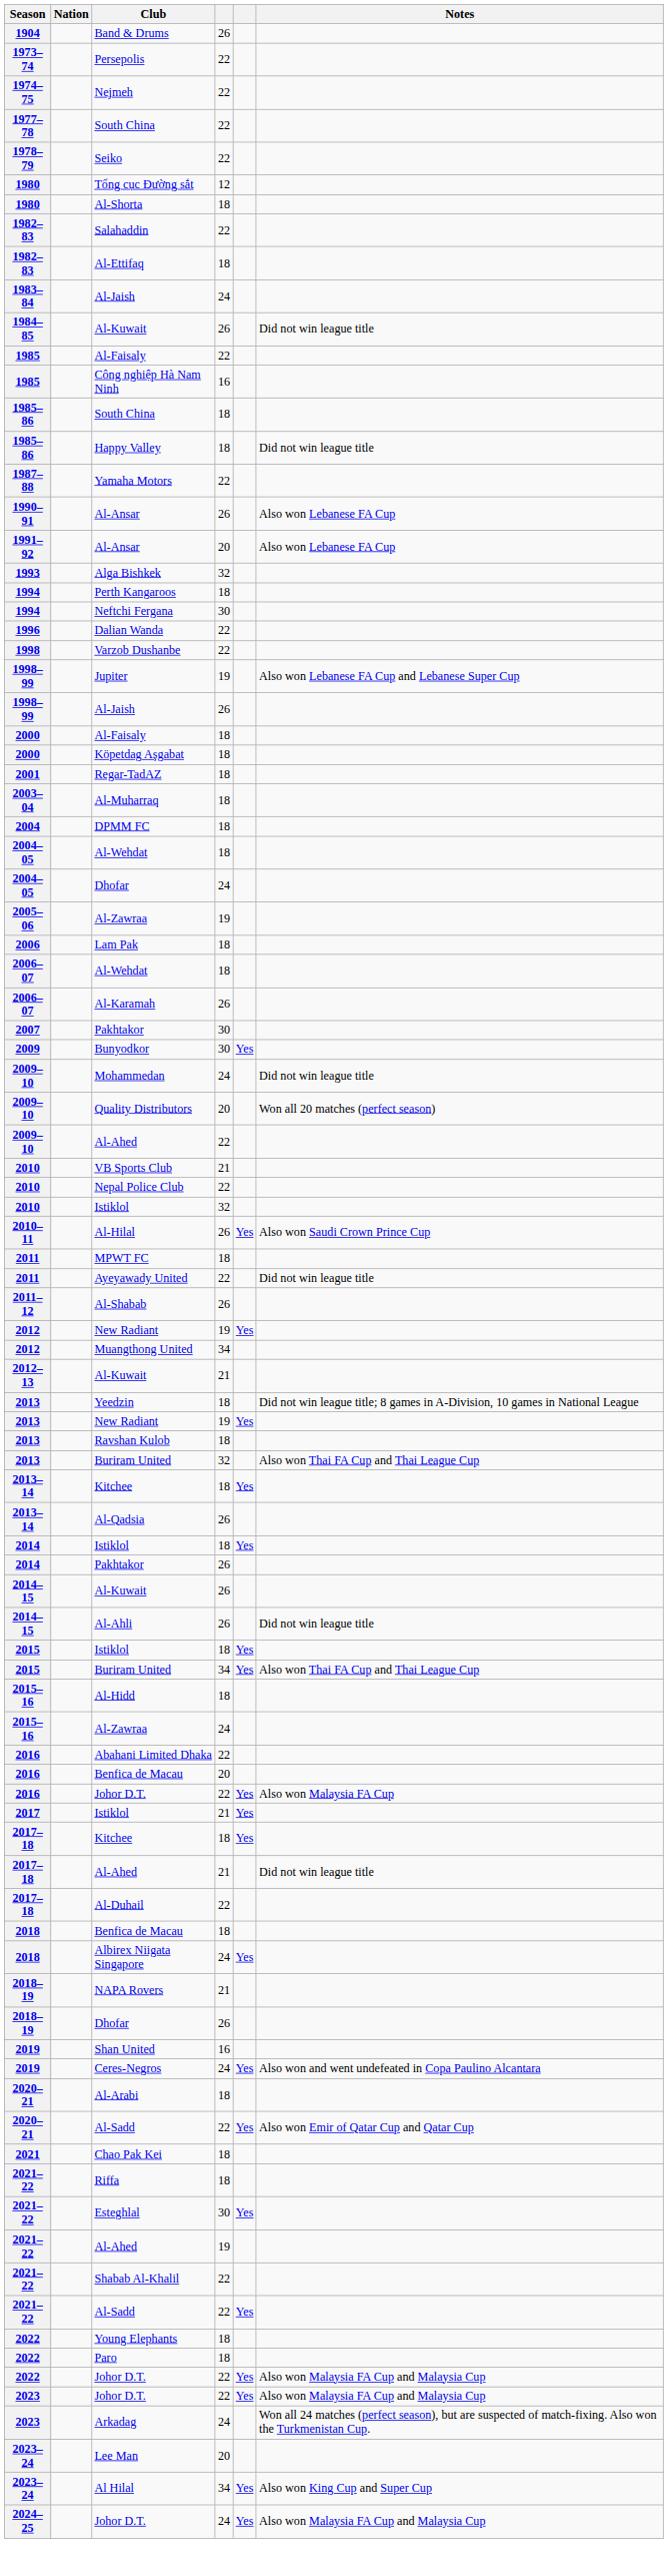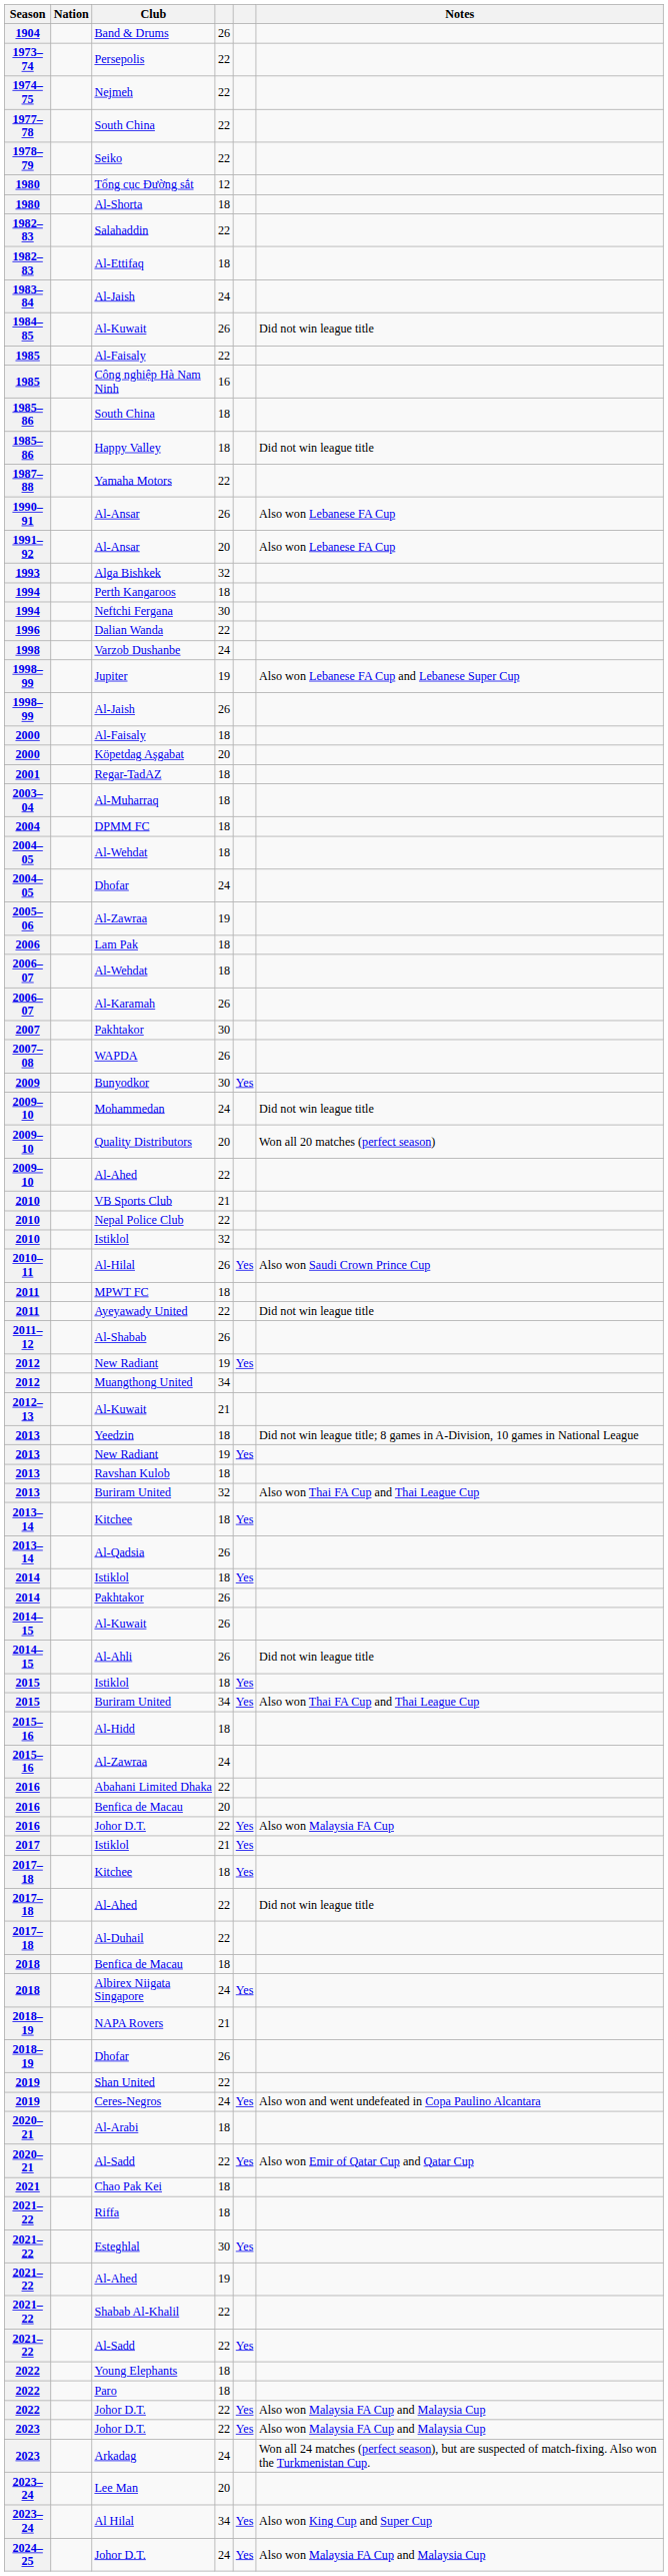 <table class="wikitable sortable plainrowheaders" style="text-align: center;">
 <tr>
 <th scope="col">Season</th>
 <th scope="col">Nation</th>
 <th scope="col">Club</th>
 <th scope="col"></th>
 <th scope="col"></th>
 <th scope="col">Notes</th>
 </tr>
 <tr>
 <th scope="row"><a href='#'>1904</a></th>
 <td align="left"></td>
 <td align="left"><a href='#'>Band & Drums</a></td>
 <td>26</td>
 <td></td>
 <td align="left"></td>
 </tr>
 <tr>
 <th scope="row"><a href='#'>1973–74</a></th>
 <td align="left"></td>
 <td align="left"><a href='#'>Persepolis</a></td>
 <td>22</td>
 <td></td>
 <td align="left"></td>
 </tr>
 <tr>
 <th scope="row"><a href='#'>1974–75</a></th>
 <td align="left"></td>
 <td align="left"><a href='#'>Nejmeh</a></td>
 <td>22</td>
 <td></td>
 <td align="left"></td>
 </tr>
 <tr>
 <th scope="row"><a href='#'>1977–78</a></th>
 <td align="left"></td>
 <td align="left"><a href='#'>South China</a></td>
 <td>22</td>
 <td></td>
 <td align="left"></td>
 </tr>
 <tr>
 <th scope="row"><a href='#'>1978–79</a></th>
 <td align="left"></td>
 <td align="left"><a href='#'>Seiko</a></td>
 <td>22</td>
 <td></td>
 <td align="left"></td>
 </tr>
 <tr>
 <th scope="row"><a href='#'>1980</a></th>
 <td align="left"></td>
 <td align="left"><a href='#'>Tổng cục Đường sắt</a></td>
 <td>12</td>
 <td></td>
 <td align="left"></td>
 </tr>
 <tr>
 <th scope="row"><a href='#'>1980</a></th>
 <td align="left"></td>
 <td align="left"><a href='#'>Al-Shorta</a></td>
 <td>18</td>
 <td></td>
 <td align="left"></td>
 </tr>
 <tr>
 <th scope="row"><a href='#'>1982–83</a></th>
 <td align="left"></td>
 <td align="left"><a href='#'>Salahaddin</a></td>
 <td>22</td>
 <td></td>
 <td align="left"></td>
 </tr>
 <tr>
 <th scope="row"><a href='#'>1982–83</a></th>
 <td align="left"></td>
 <td align="left"><a href='#'>Al-Ettifaq</a></td>
 <td>18</td>
 <td></td>
 <td align="left"></td>
 </tr>
 <tr>
 <th scope="row"><a href='#'>1983–84</a></th>
 <td align="left"></td>
 <td align="left"><a href='#'>Al-Jaish</a></td>
 <td>24</td>
 <td></td>
 <td align="left"></td>
 </tr>
 <tr>
 <th scope="row"><a href='#'>1984–85</a></th>
 <td align="left"></td>
 <td align="left"><a href='#'>Al-Kuwait</a></td>
 <td>26</td>
 <td></td>
 <td align="left">Did not win league title</td>
 </tr>
 <tr>
 <th scope="row"><a href='#'>1985</a></th>
 <td align="left"></td>
 <td align="left"><a href='#'>Al-Faisaly</a></td>
 <td>22</td>
 <td></td>
 <td align="left"></td>
 </tr>
 <tr>
 <th scope="row"><a href='#'>1985</a></th>
 <td align="left"></td>
 <td align="left"><a href='#'>Công nghiệp Hà Nam Ninh</a></td>
 <td>16</td>
 <td></td>
 <td align="left"></td>
 </tr>
 <tr>
 <th scope="row"><a href='#'>1985–86</a></th>
 <td align="left"></td>
 <td align="left"><a href='#'>South China</a></td>
 <td>18</td>
 <td></td>
 <td align="left"></td>
 </tr>
 <tr>
 <th scope="row"><a href='#'>1985–86</a></th>
 <td align="left"></td>
 <td align="left"><a href='#'>Happy Valley</a></td>
 <td>18</td>
 <td></td>
 <td align="left">Did not win league title</td>
 </tr>
 <tr>
 <th scope="row"><a href='#'>1987–88</a></th>
 <td align="left"></td>
 <td align="left"><a href='#'>Yamaha Motors</a></td>
 <td>22</td>
 <td></td>
 <td align="left"></td>
 </tr>
 <tr>
 <th scope="row"><a href='#'>1990–91</a></th>
 <td align="left"></td>
 <td align="left"><a href='#'>Al-Ansar</a></td>
 <td>26</td>
 <td></td>
 <td align="left">Also won <a href='#'>Lebanese FA Cup</a></td>
 </tr>
 <tr>
 <th scope="row"><a href='#'>1991–92</a></th>
 <td align="left"></td>
 <td align="left"><a href='#'>Al-Ansar</a></td>
 <td>20</td>
 <td></td>
 <td align="left">Also won <a href='#'>Lebanese FA Cup</a></td>
 </tr>
 <tr>
 <th scope="row"><a href='#'>1993</a></th>
 <td align="left"></td>
 <td align="left"><a href='#'>Alga Bishkek</a></td>
 <td>32</td>
 <td></td>
 <td align="left"></td>
 </tr>
 <tr>
 <th scope="row"><a href='#'>1994</a></th>
 <td align="left"></td>
 <td align="left"><a href='#'>Perth Kangaroos</a></td>
 <td>18</td>
 <td></td>
 <td align="left"></td>
 </tr>
 <tr>
 <th scope="row"><a href='#'>1994</a></th>
 <td align="left"></td>
 <td align="left"><a href='#'>Neftchi Fergana</a></td>
 <td>30</td>
 <td></td>
 <td align="left"></td>
 </tr>
 <tr>
 <th scope="row"><a href='#'>1996</a></th>
 <td align="left"></td>
 <td align="left"><a href='#'>Dalian Wanda</a></td>
 <td>22</td>
 <td></td>
 <td align="left"></td>
 </tr>
 <tr>
 <th scope="row"><a href='#'>1998</a></th>
 <td align="left"></td>
 <td align="left"><a href='#'>Varzob Dushanbe</a></td>
-<td>22</td>
+<td>24</td>
 <td></td>
 <td align="left"></td>
 </tr>
 <tr>
 <th scope="row"><a href='#'>1998–99</a></th>
 <td align="left"></td>
 <td align="left"><a href='#'>Jupiter</a></td>
 <td>19</td>
 <td></td>
 <td align="left">Also won <a href='#'>Lebanese FA Cup</a> and <a href='#'>Lebanese Super Cup</a></td>
 </tr>
 <tr>
 <th scope="row"><a href='#'>1998–99</a></th>
 <td align="left"></td>
 <td align="left"><a href='#'>Al-Jaish</a></td>
 <td>26</td>
 <td></td>
 <td align="left"></td>
 </tr>
 <tr>
 <th scope="row"><a href='#'>2000</a></th>
 <td align="left"></td>
 <td align="left"><a href='#'>Al-Faisaly</a></td>
 <td>18</td>
 <td></td>
 <td align="left"></td>
 </tr>
 <tr>
 <th scope="row"><a href='#'>2000</a></th>
 <td align="left"></td>
 <td align="left"><a href='#'>Köpetdag Aşgabat</a></td>
-<td>18</td>
+<td>20</td>
 <td></td>
 <td align="left"></td>
 </tr>
 <tr>
 <th scope="row"><a href='#'>2001</a></th>
 <td align="left"></td>
 <td align="left"><a href='#'>Regar-TadAZ</a></td>
 <td>18</td>
 <td></td>
 <td align="left"></td>
 </tr>
 <tr>
 <th scope="row"><a href='#'>2003–04</a></th>
 <td align="left"></td>
 <td align="left"><a href='#'>Al-Muharraq</a></td>
 <td>18</td>
 <td></td>
 <td align="left"></td>
 </tr>
 <tr>
 <th scope="row"><a href='#'>2004</a></th>
 <td align="left"></td>
 <td align="left"><a href='#'>DPMM FC</a></td>
 <td>18</td>
 <td></td>
 <td align="left"></td>
 </tr>
 <tr>
 <th scope="row"><a href='#'>2004–05</a></th>
 <td align="left"></td>
 <td align="left"><a href='#'>Al-Wehdat</a></td>
 <td>18</td>
 <td></td>
 <td align="left"></td>
 </tr>
 <tr>
 <th scope="row"><a href='#'>2004–05</a></th>
 <td align="left"></td>
 <td align="left"><a href='#'>Dhofar</a></td>
 <td>24</td>
 <td></td>
 <td align="left"></td>
 </tr>
 <tr>
 <th scope="row"><a href='#'>2005–06</a></th>
 <td align="left"></td>
 <td align="left"><a href='#'>Al-Zawraa</a></td>
 <td>19</td>
 <td></td>
 <td align="left"></td>
 </tr>
 <tr>
 <th scope="row"><a href='#'>2006</a></th>
 <td align="left"></td>
 <td align="left"><a href='#'>Lam Pak</a></td>
 <td>18</td>
 <td></td>
 <td align="left"></td>
 </tr>
 <tr>
 <th scope="row"><a href='#'>2006–07</a></th>
 <td align="left"></td>
 <td align="left"><a href='#'>Al-Wehdat</a></td>
 <td>18</td>
 <td></td>
 <td align="left"></td>
 </tr>
 <tr>
 <th scope="row"><a href='#'>2006–07</a></th>
 <td align="left"></td>
 <td align="left"><a href='#'>Al-Karamah</a></td>
 <td>26</td>
 <td></td>
 <td align="left"></td>
 </tr>
 <tr>
 <th scope="row"><a href='#'>2007</a></th>
 <td align="left"></td>
 <td align="left"><a href='#'>Pakhtakor</a></td>
 <td>30</td>
+<td></td>
+<td align="left"></td>
+</tr>
+<tr>
+<th scope="row"><a href='#'>2007–08</a></th>
+<td align="left"></td>
+<td align="left"><a href='#'>WAPDA</a></td>
+<td>26</td>
 <td></td>
 <td align="left"></td>
 </tr>
 <tr>
 <th scope="row"><a href='#'>2009</a></th>
 <td align="left"></td>
 <td align="left"><a href='#'>Bunyodkor</a></td>
 <td>30</td>
 <td><a href='#'>Yes</a></td>
 <td align="left"></td>
 </tr>
 <tr>
 <th scope="row"><a href='#'>2009–10</a></th>
 <td align="left"></td>
 <td align="left"><a href='#'>Mohammedan</a></td>
 <td>24</td>
 <td></td>
 <td align="left">Did not win league title</td>
 </tr>
 <tr>
 <th scope="row"><a href='#'>2009–10</a></th>
 <td align="left"></td>
 <td align="left"><a href='#'>Quality Distributors</a></td>
 <td>20</td>
 <td></td>
 <td align="left">Won all 20 matches (<a href='#'>perfect season</a>)</td>
 </tr>
 <tr>
 <th scope="row"><a href='#'>2009–10</a></th>
 <td align="left"></td>
 <td align="left"><a href='#'>Al-Ahed</a></td>
 <td>22</td>
 <td></td>
 <td align="left"></td>
 </tr>
 <tr>
 <th scope="row"><a href='#'>2010</a></th>
 <td align="left"></td>
 <td align="left"><a href='#'>VB Sports Club</a></td>
 <td>21</td>
 <td></td>
 <td align="left"></td>
 </tr>
 <tr>
 <th scope="row"><a href='#'>2010</a></th>
 <td align="left"></td>
 <td align="left"><a href='#'>Nepal Police Club</a></td>
 <td>22</td>
 <td></td>
 <td align="left"></td>
 </tr>
 <tr>
 <th scope="row"><a href='#'>2010</a></th>
 <td align="left"></td>
 <td align="left"><a href='#'>Istiklol</a></td>
 <td>32</td>
 <td></td>
 <td align="left"></td>
 </tr>
 <tr>
 <th scope="row"><a href='#'>2010–11</a></th>
 <td align="left"></td>
 <td align="left"><a href='#'>Al-Hilal</a></td>
 <td>26</td>
 <td><a href='#'>Yes</a></td>
 <td align="left">Also won <a href='#'>Saudi Crown Prince Cup</a></td>
 </tr>
 <tr>
 <th scope="row"><a href='#'>2011</a></th>
 <td align="left"></td>
 <td align="left"><a href='#'>MPWT FC</a></td>
 <td>18</td>
 <td></td>
 <td align="left"></td>
 </tr>
 <tr>
 <th scope="row"><a href='#'>2011</a></th>
 <td align="left"></td>
 <td align="left"><a href='#'>Ayeyawady United</a></td>
 <td>22</td>
 <td></td>
 <td align="left">Did not win league title</td>
 </tr>
 <tr>
 <th scope="row"><a href='#'>2011–12</a></th>
 <td align="left"></td>
 <td align="left"><a href='#'>Al-Shabab</a></td>
 <td>26</td>
 <td></td>
 <td align="left"></td>
 </tr>
 <tr>
 <th scope="row"><a href='#'>2012</a></th>
 <td align="left"></td>
 <td align="left"><a href='#'>New Radiant</a></td>
 <td>19</td>
 <td><a href='#'>Yes</a></td>
 <td align="left"></td>
 </tr>
 <tr>
 <th scope="row"><a href='#'>2012</a></th>
 <td align="left"></td>
 <td align="left"><a href='#'>Muangthong United</a></td>
 <td>34</td>
 <td></td>
 <td align="left"></td>
 </tr>
 <tr>
 <th scope="row"><a href='#'>2012–13</a></th>
 <td align="left"></td>
 <td align="left"><a href='#'>Al-Kuwait</a></td>
 <td>21</td>
 <td></td>
 <td align="left"></td>
 </tr>
 <tr>
 <th scope="row"><a href='#'>2013</a></th>
 <td align="left"></td>
 <td align="left"><a href='#'>Yeedzin</a></td>
 <td>18</td>
 <td></td>
 <td align="left">Did not win league title; 8 games in A-Division, 10 games in National League</td>
 </tr>
 <tr>
 <th scope="row"><a href='#'>2013</a></th>
 <td align="left"></td>
 <td align="left"><a href='#'>New Radiant</a></td>
 <td>19</td>
 <td><a href='#'>Yes</a></td>
 <td align="left"></td>
 </tr>
 <tr>
 <th scope="row"><a href='#'>2013</a></th>
 <td align="left"></td>
 <td align="left"><a href='#'>Ravshan Kulob</a></td>
 <td>18</td>
 <td></td>
 <td align="left"></td>
 </tr>
 <tr>
 <th scope="row"><a href='#'>2013</a></th>
 <td align="left"></td>
 <td align="left"><a href='#'>Buriram United</a></td>
 <td>32</td>
 <td></td>
 <td align="left">Also won <a href='#'>Thai FA Cup</a> and <a href='#'>Thai League Cup</a></td>
 </tr>
 <tr>
 <th scope="row"><a href='#'>2013–14</a></th>
 <td align="left"></td>
 <td align="left"><a href='#'>Kitchee</a></td>
 <td>18</td>
 <td><a href='#'>Yes</a></td>
 <td align="left"></td>
 </tr>
 <tr>
 <th scope="row"><a href='#'>2013–14</a></th>
 <td align="left"></td>
 <td align="left"><a href='#'>Al-Qadsia</a></td>
 <td>26</td>
 <td></td>
 <td align="left"></td>
 </tr>
 <tr>
 <th scope="row"><a href='#'>2014</a></th>
 <td align="left"></td>
 <td align="left"><a href='#'>Istiklol</a></td>
 <td>18</td>
 <td><a href='#'>Yes</a></td>
 <td align="left"></td>
 </tr>
 <tr>
 <th scope="row"><a href='#'>2014</a></th>
 <td align="left"></td>
 <td align="left"><a href='#'>Pakhtakor</a></td>
 <td>26</td>
 <td></td>
 <td align="left"></td>
 </tr>
 <tr>
 <th scope="row"><a href='#'>2014–15</a></th>
 <td align="left"></td>
 <td align="left"><a href='#'>Al-Kuwait</a></td>
 <td>26</td>
 <td></td>
 <td align="left"></td>
 </tr>
 <tr>
 <th scope="row"><a href='#'>2014–15</a></th>
 <td align="left"></td>
 <td align="left"><a href='#'>Al-Ahli</a></td>
 <td>26</td>
 <td></td>
 <td align="left">Did not win league title</td>
 </tr>
 <tr>
 <th scope="row"><a href='#'>2015</a></th>
 <td align="left"></td>
 <td align="left"><a href='#'>Istiklol</a></td>
 <td>18</td>
 <td><a href='#'>Yes</a></td>
 <td align="left"></td>
 </tr>
 <tr>
 <th scope="row"><a href='#'>2015</a></th>
 <td align="left"></td>
 <td align="left"><a href='#'>Buriram United</a></td>
 <td>34</td>
 <td><a href='#'>Yes</a></td>
 <td align="left">Also won <a href='#'>Thai FA Cup</a> and <a href='#'>Thai League Cup</a></td>
 </tr>
 <tr>
 <th scope="row"><a href='#'>2015–16</a></th>
 <td align="left"></td>
 <td align="left"><a href='#'>Al-Hidd</a></td>
 <td>18</td>
 <td></td>
 <td align="left"></td>
 </tr>
 <tr>
 <th scope="row"><a href='#'>2015–16</a></th>
 <td align="left"></td>
 <td align="left"><a href='#'>Al-Zawraa</a></td>
 <td>24</td>
 <td></td>
 <td align="left"></td>
 </tr>
 <tr>
 <th scope="row"><a href='#'>2016</a></th>
 <td align="left"></td>
 <td align="left"><a href='#'>Abahani Limited Dhaka</a></td>
 <td>22</td>
 <td></td>
 <td align="left"></td>
 </tr>
 <tr>
 <th scope="row"><a href='#'>2016</a></th>
 <td align="left"></td>
 <td align="left"><a href='#'>Benfica de Macau</a></td>
 <td>20</td>
 <td></td>
 <td align="left"></td>
 </tr>
 <tr>
 <th scope="row"><a href='#'>2016</a></th>
 <td align="left"></td>
 <td align="left"><a href='#'>Johor D.T.</a></td>
 <td>22</td>
 <td><a href='#'>Yes</a></td>
 <td align="left">Also won <a href='#'>Malaysia FA Cup</a></td>
 </tr>
 <tr>
 <th scope="row"><a href='#'>2017</a></th>
 <td align="left"></td>
 <td align="left"><a href='#'>Istiklol</a></td>
 <td>21</td>
 <td><a href='#'>Yes</a></td>
 <td align="left"></td>
 </tr>
 <tr>
 <th scope="row"><a href='#'>2017–18</a></th>
 <td align="left"></td>
 <td align="left"><a href='#'>Kitchee</a></td>
 <td>18</td>
 <td><a href='#'>Yes</a></td>
 <td align="left"></td>
 </tr>
 <tr>
 <th scope="row"><a href='#'>2017–18</a></th>
 <td align="left"></td>
 <td align="left"><a href='#'>Al-Ahed</a></td>
-<td>21</td>
+<td>22</td>
 <td></td>
 <td align="left">Did not win league title</td>
 </tr>
 <tr>
 <th scope="row"><a href='#'>2017–18</a></th>
 <td align="left"></td>
 <td align="left"><a href='#'>Al-Duhail</a></td>
 <td>22</td>
 <td></td>
 <td align="left"></td>
 </tr>
 <tr>
 <th scope="row"><a href='#'>2018</a></th>
 <td align="left"></td>
 <td align="left"><a href='#'>Benfica de Macau</a></td>
 <td>18</td>
 <td></td>
 <td align="left"></td>
 </tr>
 <tr>
 <th scope="row"><a href='#'>2018</a></th>
 <td align="left"></td>
 <td align="left"><a href='#'>Albirex Niigata Singapore</a></td>
 <td>24</td>
 <td><a href='#'>Yes</a></td>
 <td align="left"></td>
 </tr>
 <tr>
 <th scope="row"><a href='#'>2018–19</a></th>
 <td align="left"></td>
 <td align="left"><a href='#'>NAPA Rovers</a></td>
 <td>21</td>
 <td></td>
 <td align="left"></td>
 </tr>
 <tr>
 <th scope="row"><a href='#'>2018–19</a></th>
 <td align="left"></td>
 <td align="left"><a href='#'>Dhofar</a></td>
 <td>26</td>
 <td></td>
 <td align="left"></td>
 </tr>
 <tr>
 <th scope="row"><a href='#'>2019</a></th>
 <td align="left"></td>
 <td align="left"><a href='#'>Shan United</a></td>
-<td>16</td>
+<td>22</td>
 <td></td>
 <td align="left"></td>
 </tr>
 <tr>
 <th scope="row"><a href='#'>2019</a></th>
 <td align="left"></td>
 <td align="left"><a href='#'>Ceres-Negros</a></td>
 <td>24</td>
 <td><a href='#'>Yes</a></td>
 <td align="left">Also won and went undefeated in <a href='#'>Copa Paulino Alcantara</a></td>
 </tr>
 <tr>
 <th scope="row"><a href='#'>2020–21</a></th>
 <td align="left"></td>
 <td align="left"><a href='#'>Al-Arabi</a></td>
 <td>18</td>
 <td></td>
 <td align="left"></td>
 </tr>
 <tr>
 <th scope="row"><a href='#'>2020–21</a></th>
 <td align="left"></td>
 <td align="left"><a href='#'>Al-Sadd</a></td>
 <td>22</td>
 <td><a href='#'>Yes</a></td>
 <td align="left">Also won <a href='#'>Emir of Qatar Cup</a> and <a href='#'>Qatar Cup</a></td>
 </tr>
 <tr>
 <th scope="row"><a href='#'>2021</a></th>
 <td align="left"></td>
 <td align="left"><a href='#'>Chao Pak Kei</a></td>
 <td>18</td>
 <td></td>
 <td align="left"></td>
 </tr>
 <tr>
 <th scope="row"><a href='#'>2021–22</a></th>
 <td align="left"></td>
 <td align="left"><a href='#'>Riffa</a></td>
 <td>18</td>
 <td></td>
 <td align="left"></td>
 </tr>
 <tr>
 <th scope="row"><a href='#'>2021–22</a></th>
 <td align="left"></td>
 <td align="left"><a href='#'>Esteghlal</a></td>
 <td>30</td>
 <td><a href='#'>Yes</a></td>
 <td align="left"></td>
 </tr>
 <tr>
 <th scope="row"><a href='#'>2021–22</a></th>
 <td align="left"></td>
 <td align="left"><a href='#'>Al-Ahed</a></td>
 <td>19</td>
 <td></td>
 <td align="left"></td>
 </tr>
 <tr>
 <th scope="row"><a href='#'>2021–22</a></th>
 <td align="left"></td>
 <td align="left"><a href='#'>Shabab Al-Khalil</a></td>
 <td>22</td>
 <td></td>
 <td align="left"></td>
 </tr>
 <tr>
 <th scope="row"><a href='#'>2021–22</a></th>
 <td align="left"></td>
 <td align="left"><a href='#'>Al-Sadd</a></td>
 <td>22</td>
 <td><a href='#'>Yes</a></td>
 <td align="left"></td>
 </tr>
 <tr>
 <th scope="row"><a href='#'>2022</a></th>
 <td align="left"></td>
 <td align="left"><a href='#'>Young Elephants</a></td>
 <td>18</td>
 <td></td>
 <td align="left"></td>
 </tr>
 <tr>
 <th scope="row"><a href='#'>2022</a></th>
 <td align="left"></td>
 <td align="left"><a href='#'>Paro</a></td>
 <td>18</td>
 <td></td>
 <td align="left"></td>
 </tr>
 <tr>
 <th scope="row"><a href='#'>2022</a></th>
 <td align="left"></td>
 <td align="left"><a href='#'>Johor D.T.</a></td>
 <td>22</td>
 <td><a href='#'>Yes</a></td>
 <td align="left">Also won <a href='#'>Malaysia FA Cup</a> and <a href='#'>Malaysia Cup</a></td>
 </tr>
 <tr>
 <th scope="row"><a href='#'>2023</a></th>
 <td align="left"></td>
 <td align="left"><a href='#'>Johor D.T.</a></td>
 <td>22</td>
 <td><a href='#'>Yes</a></td>
 <td align="left">Also won <a href='#'>Malaysia FA Cup</a> and <a href='#'>Malaysia Cup</a></td>
 </tr>
 <tr>
 <th scope="row"><a href='#'>2023</a></th>
 <td align="left"></td>
 <td align="left"><a href='#'>Arkadag</a></td>
 <td>24</td>
 <td></td>
 <td align="left">Won all 24 matches (<a href='#'>perfect season</a>), but are suspected of match-fixing. Also won the <a href='#'>Turkmenistan Cup</a>.</td>
 </tr>
 <tr>
 <th scope="row"><a href='#'>2023–24</a></th>
 <td align="left"></td>
 <td align="left"><a href='#'>Lee Man</a></td>
 <td>20</td>
 <td></td>
 <td></td>
 </tr>
 <tr>
 <th scope="row"><a href='#'>2023–24</a></th>
 <td align="left"></td>
 <td align="left"><a href='#'>Al Hilal</a></td>
 <td>34</td>
 <td><a href='#'>Yes</a></td>
 <td align="left">Also won <a href='#'>King Cup</a> and <a href='#'>Super Cup</a></td>
 </tr>
 <tr>
 <th scope="row"><a href='#'>2024–25</a></th>
 <td align="left"></td>
 <td align="left"><a href='#'>Johor D.T.</a></td>
 <td>24</td>
 <td><a href='#'>Yes</a></td>
 <td align="left">Also won <a href='#'>Malaysia FA Cup</a> and <a href='#'>Malaysia Cup</a></td>
 </tr>
 </table>
